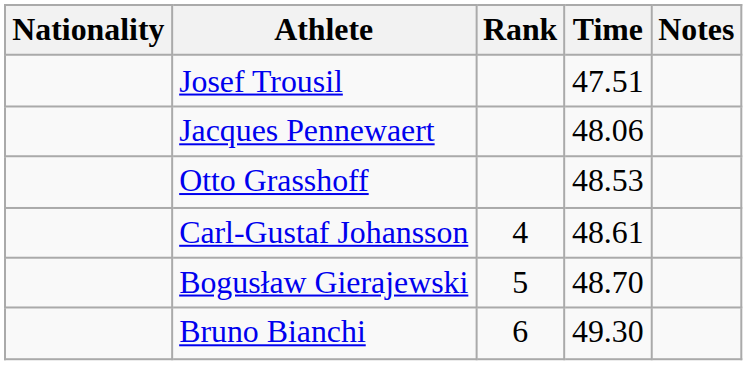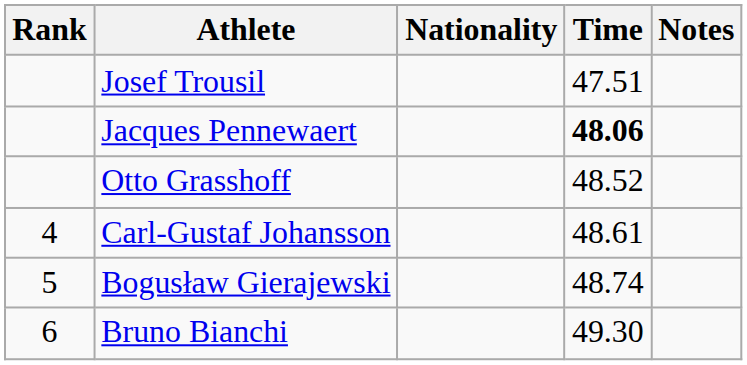 <table class="wikitable sortable" style="text-align:center">
 <tr>
+<th>Rank</th>
+<th>Athlete</th>
 <th>Nationality</th>
-<th>Athlete</th>
-<th>Rank</th>
 <th>Time</th>
 <th>Notes</th>
 </tr>
 <tr>
+<td></td>
+<td align=left><a href='#'>Josef Trousil</a></td>
 <td align=left></td>
-<td align=left><a href='#'>Josef Trousil</a></td>
-<td></td>
 <td>47.51</td>
 <td></td>
 </tr>
 <tr>
+<td></td>
+<td align=left><a href='#'>Jacques Pennewaert</a></td>
 <td align=left></td>
-<td align=left><a href='#'>Jacques Pennewaert</a></td>
-<td></td>
-<td>48.06</td>
+<td><strong>48.06</strong></td>
 <td></td>
 </tr>
 <tr>
+<td></td>
+<td align=left><a href='#'>Otto Grasshoff</a></td>
 <td align=left></td>
-<td align=left><a href='#'>Otto Grasshoff</a></td>
-<td></td>
-<td>48.53</td>
+<td>48.52</td>
 <td></td>
 </tr>
 <tr>
+<td>4</td>
+<td align=left><a href='#'>Carl-Gustaf Johansson</a></td>
 <td align=left></td>
-<td align=left><a href='#'>Carl-Gustaf Johansson</a></td>
-<td>4</td>
 <td>48.61</td>
 <td></td>
 </tr>
 <tr>
+<td>5</td>
+<td align=left><a href='#'>Bogusław Gierajewski</a></td>
 <td align=left></td>
-<td align=left><a href='#'>Bogusław Gierajewski</a></td>
-<td>5</td>
-<td>48.70</td>
+<td>48.74</td>
 <td></td>
 </tr>
 <tr>
+<td>6</td>
+<td align=left><a href='#'>Bruno Bianchi</a></td>
 <td align=left></td>
-<td align=left><a href='#'>Bruno Bianchi</a></td>
-<td>6</td>
 <td>49.30</td>
 <td></td>
 </tr>
 </table>
